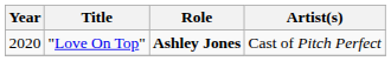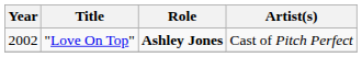 <table class="wikitable">
 <tr>
 <th>Year</th>
 <th>Title</th>
 <th>Role</th>
 <th>Artist(s)</th>
 </tr>
 <tr>
-<td>2020</td>
+<td>2002</td>
 <td>"<a href='#'>Love On Top</a>"</td>
 <td><strong>Ashley Jones</strong></td>
 <td>Cast of <em>Pitch Perfect</em></td>
 </tr>
 <tr>
 </tr>
 </table>
